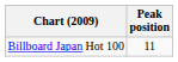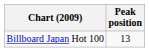 <table class="wikitable sortable">
 <tr>
 <th>Chart (2009)</th>
 <th>Peak<br>position</th>
 </tr>
 <tr>
 <td><a href='#'>Billboard Japan</a> Hot 100</td>
-<td align="center">11</td>
+<td align="center">13</td>
 </tr>
 </table>
